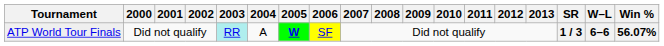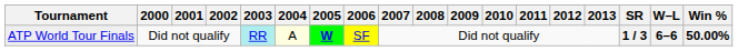 <table class="wikitable" style="text-align:center;font-size:90%">
 <tr>
 <th>Tournament</th>
 <th>2000</th>
 <th>2001</th>
 <th>2002</th>
 <th>2003</th>
 <th>2004</th>
 <th>2005</th>
 <th>2006</th>
 <th>2007</th>
 <th>2008</th>
 <th>2009</th>
 <th>2010</th>
 <th>2011</th>
 <th>2012</th>
 <th>2013</th>
 <th>SR</th>
 <th>W–L</th>
 <th>Win %</th>
 </tr>
 <tr>
 <td style="background:#efefef; text-align:left;"><a href='#'>ATP World Tour Finals</a></td>
 <td colspan="3">Did not qualify</td>
 <td style="background:#afeeee;"><a href='#'>RR</a></td>
-<td>A</td>
+<td style="background: lightyellow;">A</td>
 <td style="background:lime;"><strong><a href='#'>W</a></strong></td>
 <td style="background:yellow;"><a href='#'>SF</a></td>
 <td colspan="7">Did not qualify</td>
 <th>1 / 3</th>
 <th>6–6</th>
-<th>56.07%</th>
+<th>50.00%</th>
 </tr>
 </table>
